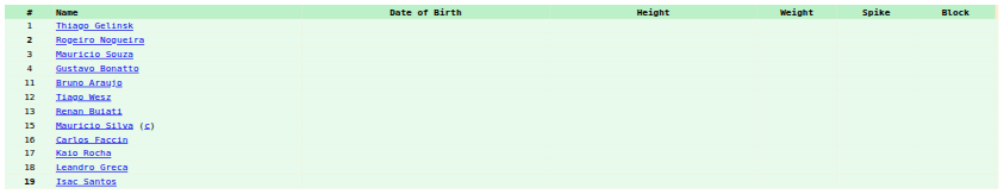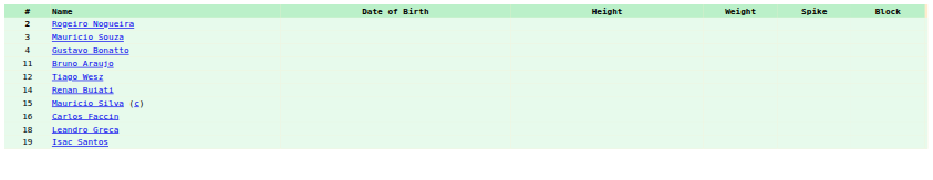 <table border=0 cellpadding=2 cellspacing=0  |- bgcolor=#FFECCE style="text-align:center; font-size:90%;" width=100%>
 <tr bgcolor=#BBF0C9>
 <th width=5%>#</th>
 <th width=25% align=left>Name</th>
 <th width=25%>Date of Birth</th>
 <th width=21%>Height</th>
 <th width=8%>Weight</th>
 <th width=8%>Spike</th>
 <th width=8%>Block</th>
-</tr>
-<tr bgcolor=#E7FAEC>
-<td>1</td>
-<td align=left><a href='#'>Thiago Gelinsk</a></td>
-<td></td>
-<td></td>
-<td></td>
-<td></td>
-<td></td>
-<td></td>
 </tr>
 <tr bgcolor=#E7FAEC>
 <td><strong>2</strong></td>
 <td align=left><a href='#'>Rogeiro Nogueira</a></td>
 <td></td>
 <td></td>
 <td></td>
 <td></td>
 <td></td>
 <td></td>
 </tr>
 <tr bgcolor=#E7FAEC>
 <td>3</td>
 <td align=left><a href='#'>Mauricio Souza</a></td>
 <td></td>
 <td></td>
 <td></td>
 <td></td>
 <td></td>
 <td></td>
 </tr>
 <tr bgcolor=#E7FAEC>
 <td>4</td>
 <td align=left><a href='#'>Gustavo Bonatto</a></td>
 <td></td>
 <td></td>
 <td></td>
 <td></td>
 <td></td>
 <td></td>
 </tr>
 <tr bgcolor=#E7FAEC>
 <td>11</td>
 <td align=left><a href='#'>Bruno Araujo</a></td>
 <td></td>
 <td></td>
 <td></td>
 <td></td>
 <td></td>
 <td></td>
 </tr>
 <tr bgcolor=#E7FAEC>
 <td>12</td>
 <td align=left><a href='#'>Tiago Wesz</a></td>
 <td></td>
 <td></td>
 <td></td>
 <td></td>
 <td></td>
 <td></td>
 </tr>
 <tr bgcolor=#E7FAEC>
-<td>13</td>
+<td>14</td>
 <td align=left><a href='#'>Renan Buiati</a></td>
 <td></td>
 <td></td>
 <td></td>
 <td></td>
 <td></td>
 <td></td>
 </tr>
 <tr bgcolor=#E7FAEC>
 <td>15</td>
 <td align=left><a href='#'>Mauricio Silva</a> (<a href='#'>c</a>)</td>
 <td></td>
 <td></td>
 <td></td>
 <td></td>
 <td></td>
 <td></td>
 </tr>
 <tr bgcolor=#E7FAEC>
 <td>16</td>
 <td align=left><a href='#'>Carlos Faccin</a></td>
 <td></td>
 <td></td>
 <td></td>
 <td></td>
 <td></td>
 <td></td>
 </tr>
 <tr bgcolor=#E7FAEC>
-<td>17</td>
-<td align=left><a href='#'>Kaio Rocha</a></td>
-<td></td>
-<td></td>
-<td></td>
-<td></td>
-<td></td>
-<td></td>
-</tr>
-<tr bgcolor=#E7FAEC>
 <td>18</td>
 <td align=left><a href='#'>Leandro Greca</a></td>
 <td></td>
 <td></td>
 <td></td>
 <td></td>
 <td></td>
 <td></td>
 </tr>
 <tr bgcolor=#E7FAEC>
-<td><strong>19</strong></td>
+<td>19</td>
 <td align=left><a href='#'>Isac Santos</a></td>
 <td></td>
 <td></td>
 <td></td>
 <td></td>
 <td></td>
 <td></td>
 </tr>
 </table>
